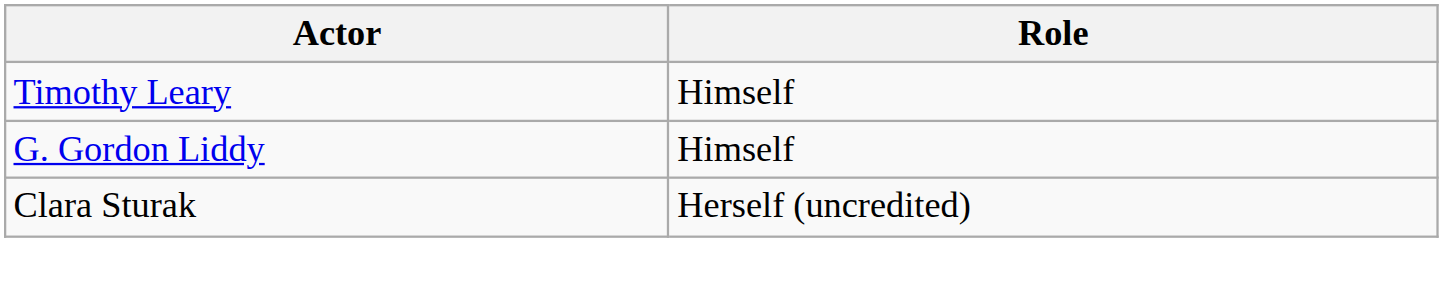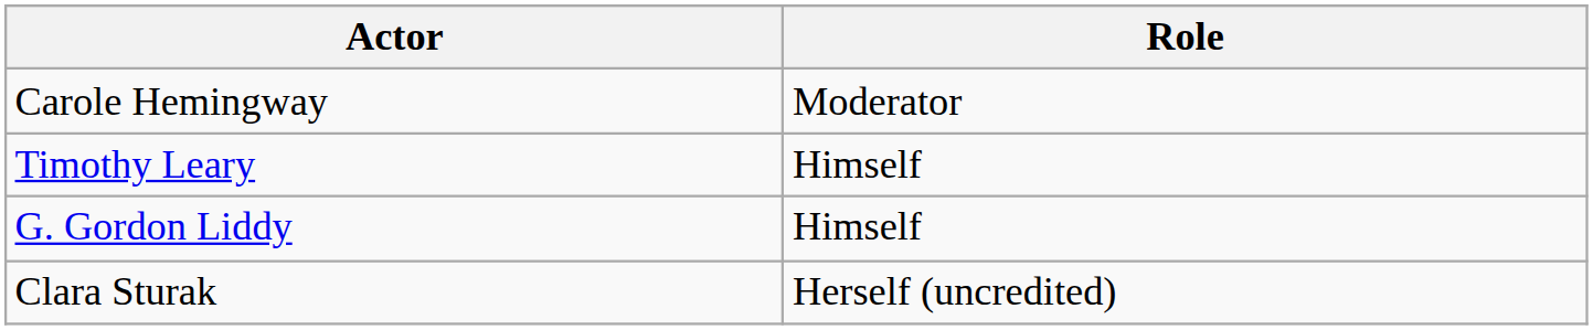 <table class="wikitable" width="50%">
 <tr bgcolor="#CCCCCC">
 <th>Actor</th>
 <th>Role</th>
+</tr>
+<tr>
+<td>Carole Hemingway</td>
+<td>Moderator</td>
 </tr>
 <tr>
 <td><a href='#'>Timothy Leary</a></td>
 <td>Himself</td>
 </tr>
 <tr>
 <td><a href='#'>G. Gordon Liddy</a></td>
 <td>Himself</td>
 </tr>
 <tr>
 <td>Clara Sturak</td>
 <td>Herself (uncredited)</td>
 </tr>
 </table>
